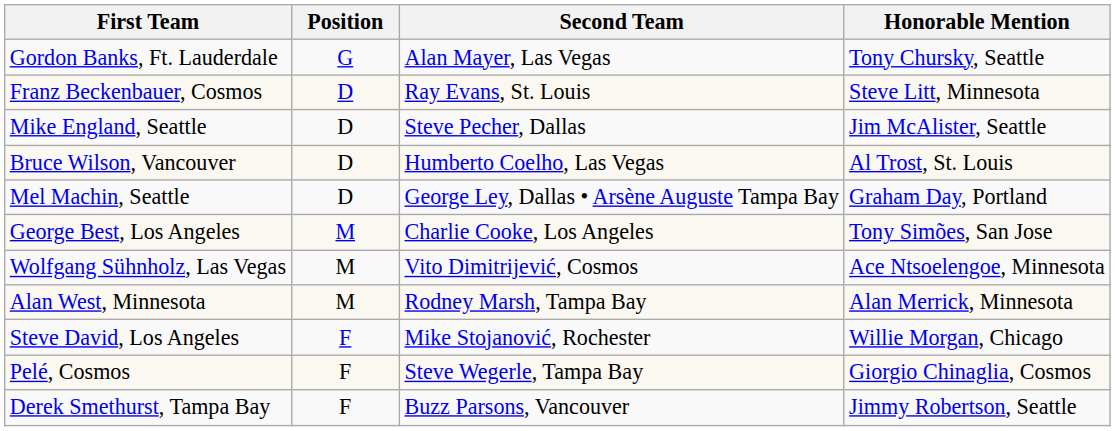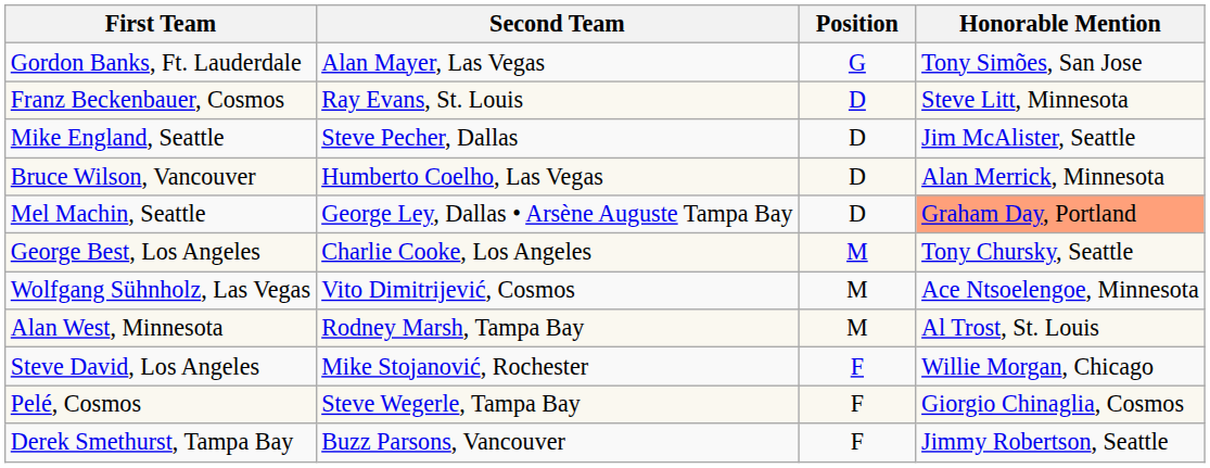 <table class="wikitable">
 <tr>
 <th>First Team</th>
+<th>Second Team</th>
 <th>  Position  </th>
-<th>Second Team</th>
 <th>Honorable Mention</th>
 </tr>
 <tr>
 <td><a href='#'>Gordon Banks</a>, Ft. Lauderdale</td>
+<td><a href='#'>Alan Mayer</a>, Las Vegas</td>
 <td align=center><a href='#'>G</a></td>
-<td><a href='#'>Alan Mayer</a>, Las Vegas</td>
-<td><a href='#'>Tony Chursky</a>, Seattle</td>
+<td><a href='#'>Tony Simões</a>, San Jose</td>
 </tr>
 <tr style="background:#faf8f0;">
 <td><a href='#'>Franz Beckenbauer</a>, Cosmos</td>
+<td><a href='#'>Ray Evans</a>, St. Louis</td>
 <td align=center><a href='#'>D</a></td>
-<td><a href='#'>Ray Evans</a>, St. Louis</td>
 <td><a href='#'>Steve Litt</a>, Minnesota</td>
 </tr>
 <tr>
 <td><a href='#'>Mike England</a>, Seattle</td>
+<td><a href='#'>Steve Pecher</a>, Dallas</td>
 <td align=center>D</td>
-<td><a href='#'>Steve Pecher</a>, Dallas</td>
 <td><a href='#'>Jim McAlister</a>, Seattle</td>
 </tr>
 <tr style="background:#faf8f0;">
 <td><a href='#'>Bruce Wilson</a>, Vancouver</td>
+<td><a href='#'>Humberto Coelho</a>, Las Vegas</td>
 <td align=center>D</td>
-<td><a href='#'>Humberto Coelho</a>, Las Vegas</td>
-<td><a href='#'>Al Trost</a>, St. Louis</td>
+<td><a href='#'>Alan Merrick</a>, Minnesota</td>
 </tr>
 <tr>
 <td><a href='#'>Mel Machin</a>, Seattle</td>
+<td><a href='#'>George Ley</a>, Dallas • <a href='#'>Arsène Auguste</a> Tampa Bay</td>
 <td align=center>D</td>
-<td><a href='#'>George Ley</a>, Dallas • <a href='#'>Arsène Auguste</a> Tampa Bay</td>
-<td><a href='#'>Graham Day</a>, Portland</td>
+<td style="background: lightsalmon;"><a href='#'>Graham Day</a>, Portland</td>
 </tr>
 <tr style="background:#faf8f0;">
 <td><a href='#'>George Best</a>, Los Angeles</td>
+<td><a href='#'>Charlie Cooke</a>, Los Angeles</td>
 <td align=center><a href='#'>M</a></td>
-<td><a href='#'>Charlie Cooke</a>, Los Angeles</td>
-<td><a href='#'>Tony Simões</a>, San Jose</td>
+<td><a href='#'>Tony Chursky</a>, Seattle</td>
 </tr>
 <tr>
 <td><a href='#'>Wolfgang Sühnholz</a>, Las Vegas</td>
+<td><a href='#'>Vito Dimitrijević</a>, Cosmos</td>
 <td align=center>M</td>
-<td><a href='#'>Vito Dimitrijević</a>, Cosmos</td>
 <td><a href='#'>Ace Ntsoelengoe</a>, Minnesota</td>
 </tr>
 <tr style="background:#faf8f0;">
 <td><a href='#'>Alan West</a>, Minnesota</td>
+<td><a href='#'>Rodney Marsh</a>, Tampa Bay</td>
 <td align=center>M</td>
-<td><a href='#'>Rodney Marsh</a>, Tampa Bay</td>
-<td><a href='#'>Alan Merrick</a>, Minnesota</td>
+<td><a href='#'>Al Trost</a>, St. Louis</td>
 </tr>
 <tr>
 <td><a href='#'>Steve David</a>, Los Angeles</td>
+<td><a href='#'>Mike Stojanović</a>, Rochester</td>
 <td align=center><a href='#'>F</a></td>
-<td><a href='#'>Mike Stojanović</a>, Rochester</td>
 <td><a href='#'>Willie Morgan</a>, Chicago</td>
 </tr>
 <tr style="background:#faf8f0;">
 <td><a href='#'>Pelé</a>, Cosmos</td>
+<td><a href='#'>Steve Wegerle</a>, Tampa Bay</td>
 <td align=center>F</td>
-<td><a href='#'>Steve Wegerle</a>, Tampa Bay</td>
 <td><a href='#'>Giorgio Chinaglia</a>, Cosmos</td>
 </tr>
 <tr>
 <td><a href='#'>Derek Smethurst</a>, Tampa Bay</td>
+<td><a href='#'>Buzz Parsons</a>, Vancouver</td>
 <td align=center>F</td>
-<td><a href='#'>Buzz Parsons</a>, Vancouver</td>
 <td><a href='#'>Jimmy Robertson</a>, Seattle</td>
 </tr>
 </table>
